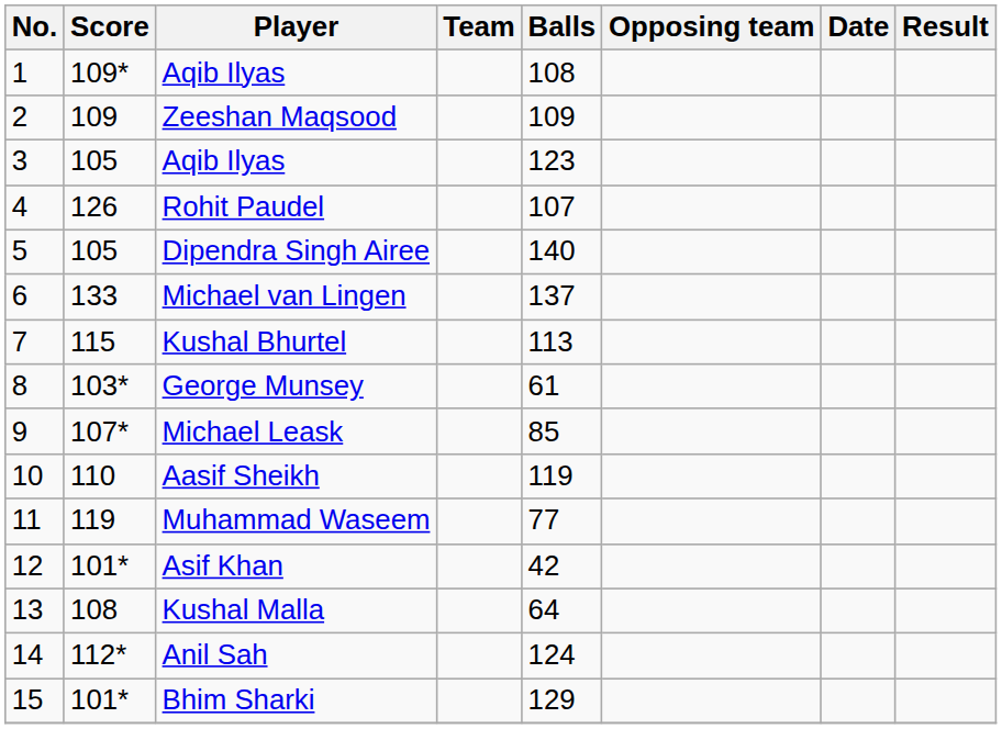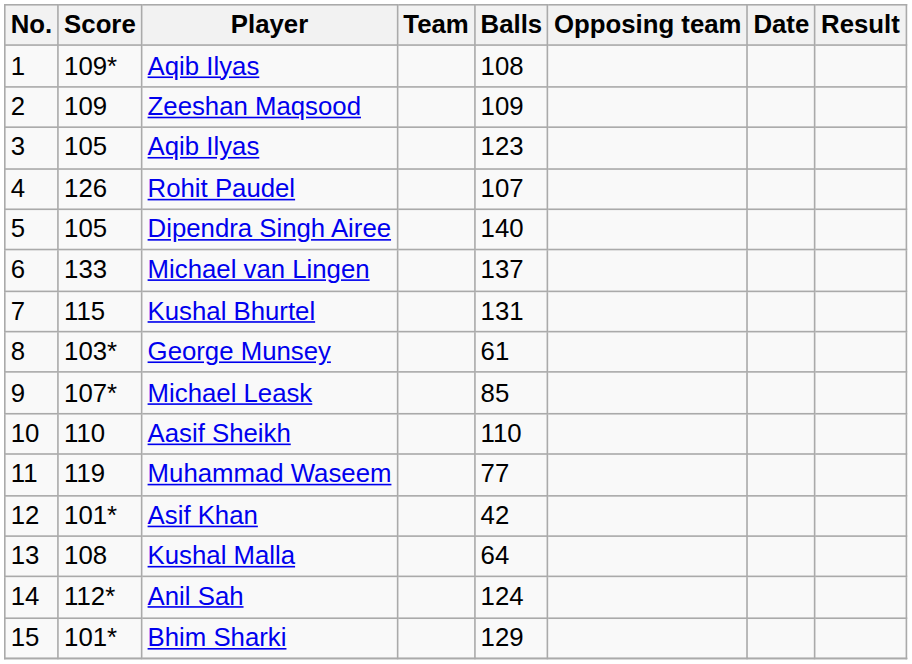 <table class="wikitable sortable" style="font-size:100%">
 <tr>
 <th>No.</th>
 <th>Score</th>
 <th>Player</th>
 <th>Team</th>
 <th>Balls</th>
 <th>Opposing team</th>
 <th>Date</th>
 <th>Result</th>
 </tr>
 <tr>
 <td>1</td>
 <td>109*</td>
 <td><a href='#'>Aqib Ilyas</a></td>
 <td></td>
 <td> 108</td>
 <td></td>
 <td></td>
 <td></td>
 </tr>
 <tr>
 <td>2</td>
 <td>109</td>
 <td><a href='#'>Zeeshan Maqsood</a></td>
 <td></td>
 <td> 109</td>
 <td></td>
 <td></td>
 <td></td>
 </tr>
 <tr>
 <td>3</td>
 <td>105</td>
 <td><a href='#'>Aqib Ilyas</a></td>
 <td></td>
 <td> 123</td>
 <td></td>
 <td></td>
 <td></td>
 </tr>
 <tr>
 <td>4</td>
 <td>126</td>
 <td><a href='#'>Rohit Paudel</a></td>
 <td></td>
 <td> 107</td>
 <td></td>
 <td></td>
 <td></td>
 </tr>
 <tr>
 <td>5</td>
 <td>105</td>
 <td><a href='#'>Dipendra Singh Airee</a></td>
 <td></td>
 <td> 140</td>
 <td></td>
 <td></td>
 <td></td>
 </tr>
 <tr>
 <td>6</td>
 <td>133</td>
 <td><a href='#'>Michael van Lingen</a></td>
 <td></td>
 <td> 137</td>
 <td></td>
 <td></td>
 <td></td>
 </tr>
 <tr>
 <td>7</td>
 <td>115</td>
 <td><a href='#'>Kushal Bhurtel</a></td>
 <td></td>
-<td> 113</td>
+<td> 131</td>
 <td></td>
 <td></td>
 <td></td>
 </tr>
 <tr>
 <td>8</td>
 <td>103*</td>
 <td><a href='#'>George Munsey</a></td>
 <td></td>
 <td> 61</td>
 <td></td>
 <td></td>
 <td></td>
 </tr>
 <tr>
 <td>9</td>
 <td>107*</td>
 <td><a href='#'>Michael Leask</a></td>
 <td></td>
 <td> 85</td>
 <td></td>
 <td></td>
 <td></td>
 </tr>
 <tr>
 <td>10</td>
 <td>110</td>
 <td><a href='#'>Aasif Sheikh</a></td>
 <td></td>
-<td> 119</td>
+<td> 110</td>
 <td></td>
 <td></td>
 <td></td>
 </tr>
 <tr>
 <td>11</td>
 <td>119</td>
 <td><a href='#'>Muhammad Waseem</a></td>
 <td></td>
 <td> 77</td>
 <td></td>
 <td></td>
 <td></td>
 </tr>
 <tr>
 <td>12</td>
 <td>101*</td>
 <td><a href='#'>Asif Khan</a></td>
 <td></td>
 <td> 42</td>
 <td></td>
 <td></td>
 <td></td>
 </tr>
 <tr>
 <td>13</td>
 <td>108</td>
 <td><a href='#'>Kushal Malla</a></td>
 <td></td>
 <td> 64</td>
 <td></td>
 <td></td>
 <td></td>
 </tr>
 <tr>
 <td>14</td>
 <td>112*</td>
 <td><a href='#'>Anil Sah</a></td>
 <td></td>
 <td> 124</td>
 <td></td>
 <td></td>
 <td></td>
 </tr>
 <tr>
 <td>15</td>
 <td>101*</td>
 <td><a href='#'>Bhim Sharki</a></td>
 <td></td>
 <td> 129</td>
 <td></td>
 <td></td>
 <td></td>
 </tr>
 <tr>
 </tr>
 </table>
